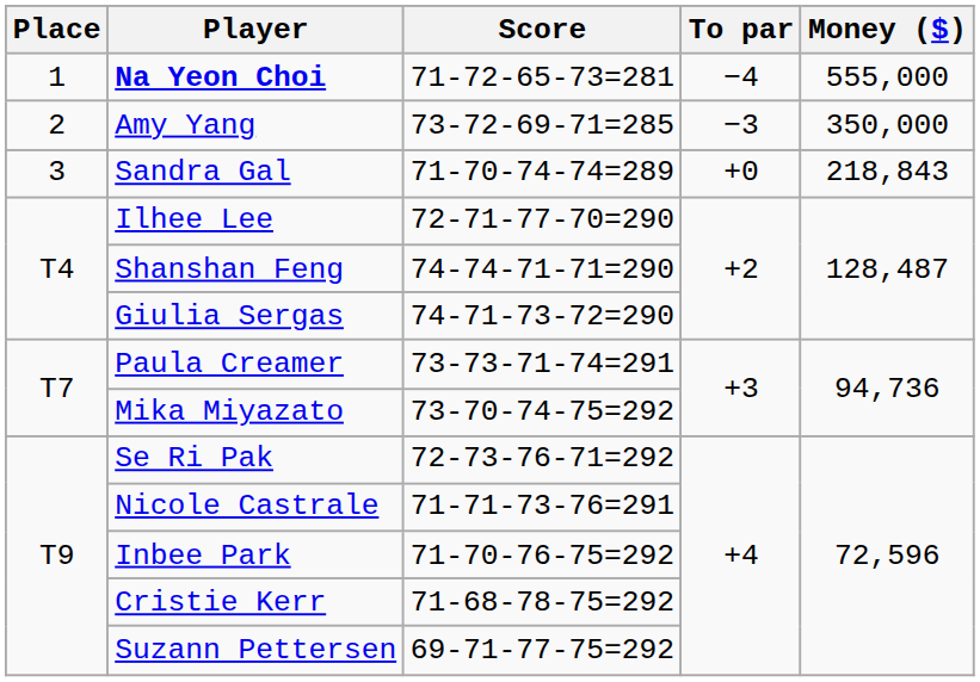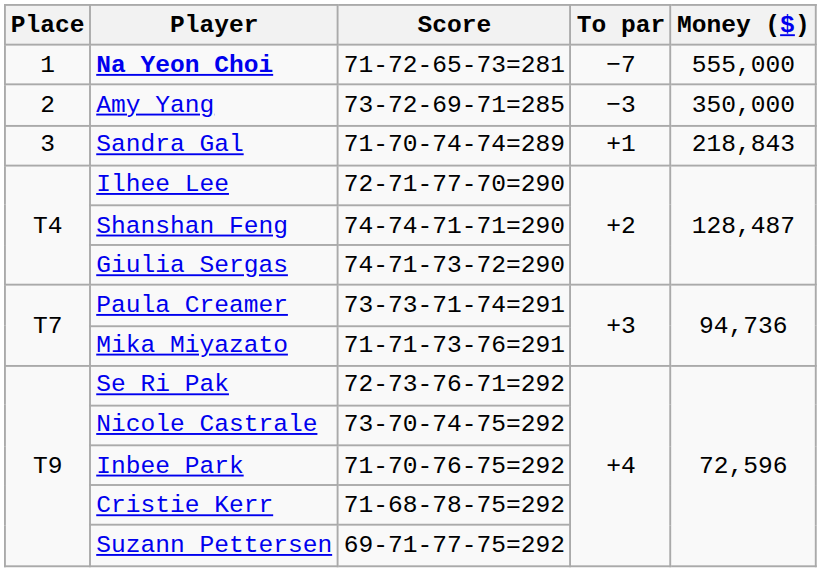 <table class="wikitable">
 <tr>
 <th>Place</th>
 <th>Player</th>
 <th>Score</th>
 <th>To par</th>
 <th>Money (<a href='#'>$</a>)</th>
 </tr>
 <tr>
 <td align=center>1</td>
 <td> <strong><a href='#'>Na Yeon Choi</a></strong></td>
 <td>71-72-65-73=281</td>
-<td align=center>−4</td>
+<td align=center>−7</td>
 <td align=center>555,000</td>
 </tr>
 <tr>
 <td align=center>2</td>
 <td> <a href='#'>Amy Yang</a></td>
 <td>73-72-69-71=285</td>
 <td align=center>−3</td>
 <td align=center>350,000</td>
 </tr>
 <tr>
 <td align=center>3</td>
 <td> <a href='#'>Sandra Gal</a></td>
 <td>71-70-74-74=289</td>
-<td align=center>+0</td>
+<td align=center>+1</td>
 <td align=center>218,843</td>
 </tr>
 <tr>
 <td align=center rowspan=3>T4</td>
 <td> <a href='#'>Ilhee Lee</a></td>
 <td>72-71-77-70=290</td>
 <td align=center rowspan=3>+2</td>
 <td rowspan=3 align=center>128,487</td>
 </tr>
 <tr>
 <td> <a href='#'>Shanshan Feng</a></td>
 <td>74-74-71-71=290</td>
 </tr>
 <tr>
 <td> <a href='#'>Giulia Sergas</a></td>
 <td>74-71-73-72=290</td>
 </tr>
 <tr>
 <td align=center rowspan=2>T7</td>
 <td> <a href='#'>Paula Creamer</a></td>
 <td>73-73-71-74=291</td>
 <td align=center rowspan=2>+3</td>
 <td rowspan=2 align=center>94,736</td>
 </tr>
 <tr>
 <td> <a href='#'>Mika Miyazato</a></td>
-<td>73-70-74-75=292</td>
+<td>71-71-73-76=291</td>
 </tr>
 <tr>
 <td align=center rowspan=5>T9</td>
 <td> <a href='#'>Se Ri Pak</a></td>
 <td>72-73-76-71=292</td>
 <td align=center rowspan=5>+4</td>
 <td rowspan=5 align=center>72,596</td>
 </tr>
 <tr>
 <td> <a href='#'>Nicole Castrale</a></td>
-<td>71-71-73-76=291</td>
+<td>73-70-74-75=292</td>
 </tr>
 <tr>
 <td> <a href='#'>Inbee Park</a></td>
 <td>71-70-76-75=292</td>
 </tr>
 <tr>
 <td> <a href='#'>Cristie Kerr</a></td>
 <td>71-68-78-75=292</td>
 </tr>
 <tr>
 <td> <a href='#'>Suzann Pettersen</a></td>
 <td>69-71-77-75=292</td>
 </tr>
 </table>
